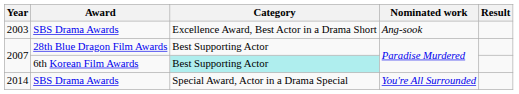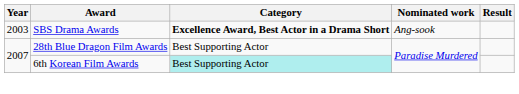 <table class="wikitable sortable">
 <tr>
 <th>Year</th>
 <th>Award</th>
 <th>Category</th>
 <th>Nominated work</th>
 <th>Result</th>
 </tr>
 <tr>
 <td>2003</td>
 <td><a href='#'>SBS Drama Awards</a></td>
-<td>Excellence Award, Best Actor in a Drama Short</td>
+<td><strong>Excellence Award, Best Actor in a Drama Short</strong></td>
 <td><em>Ang-sook</em></td>
 <td></td>
 </tr>
 <tr>
 <td rowspan=2>2007</td>
 <td><a href='#'>28th Blue Dragon Film Awards</a></td>
 <td>Best Supporting Actor</td>
 <td rowspan=2><em><a href='#'>Paradise Murdered</a></em></td>
 <td></td>
 </tr>
 <tr>
 <td>6th <a href='#'>Korean Film Awards</a></td>
 <td style="background: paleturquoise;">Best Supporting Actor</td>
 <td></td>
 </tr>
-<tr>
-<td>2014</td>
-<td><a href='#'>SBS Drama Awards</a></td>
-<td>Special Award, Actor in a Drama Special</td>
-<td><em><a href='#'>You're All Surrounded</a></em></td>
-<td></td>
-</tr>
 </table>
